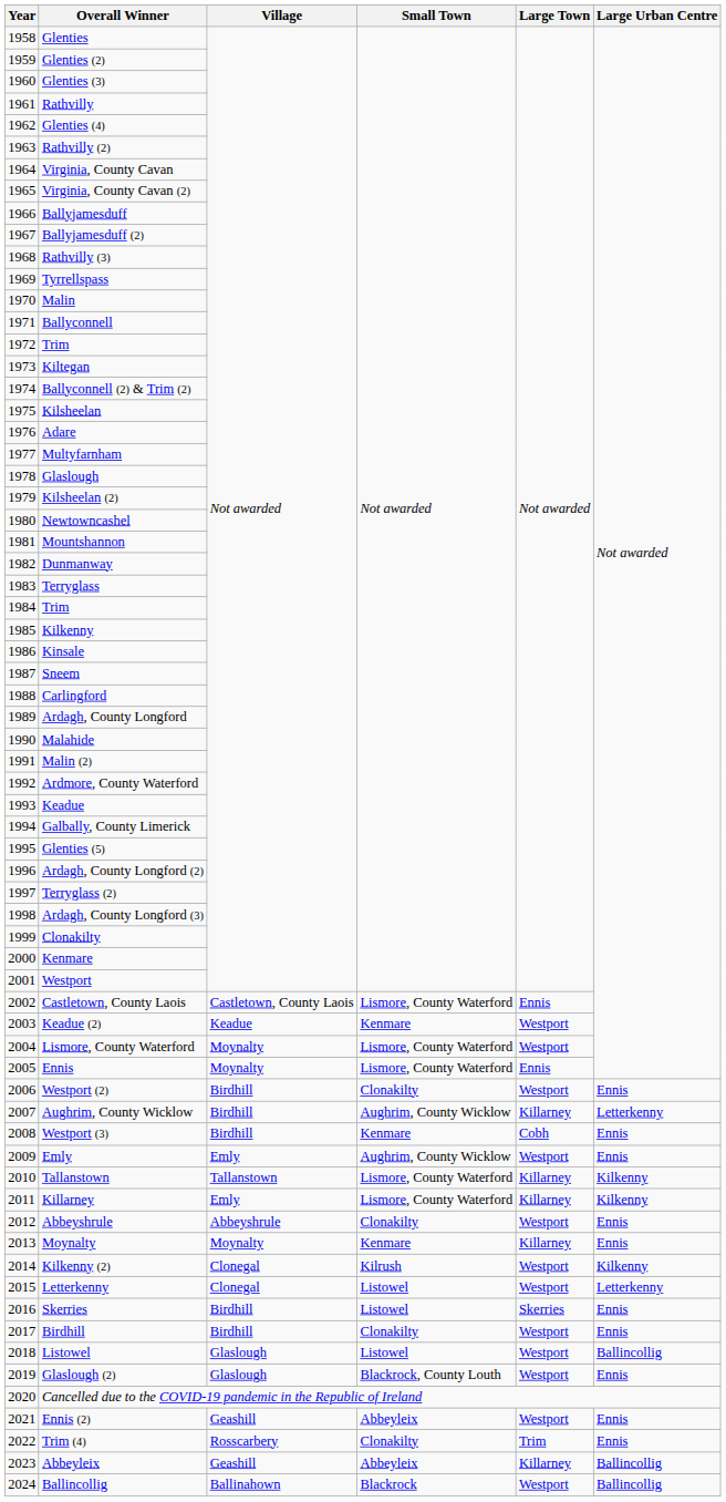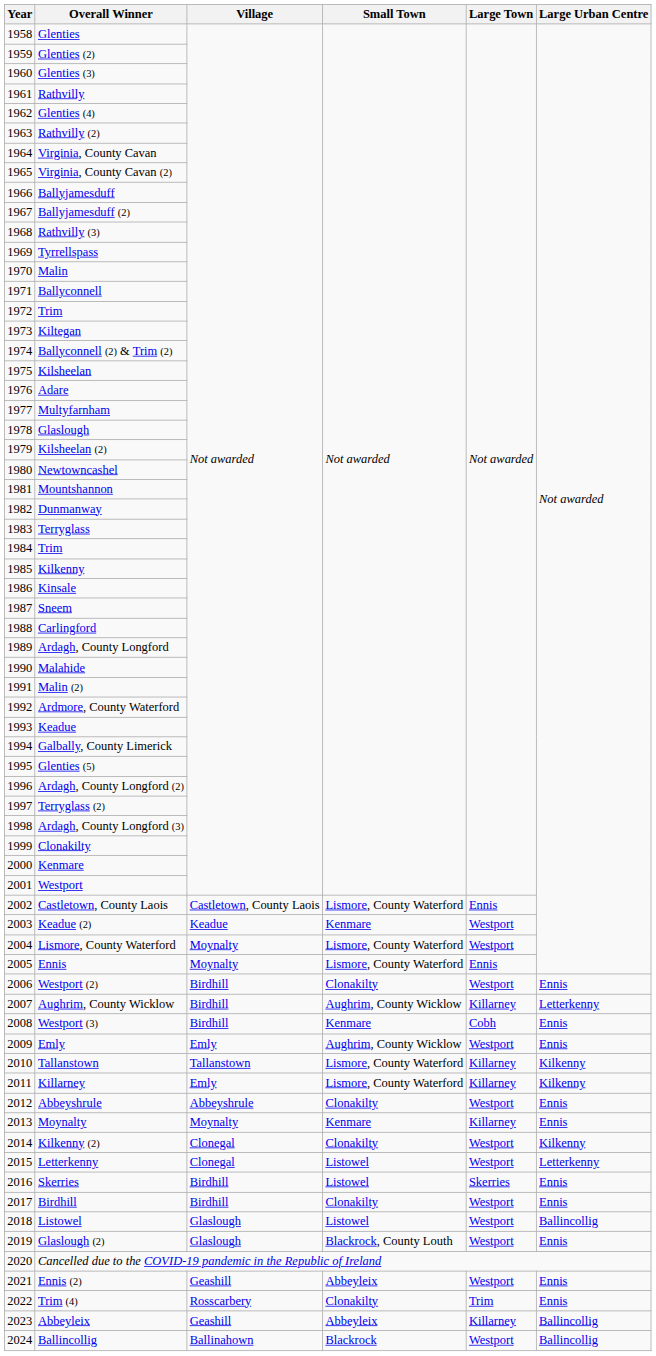 <table class="wikitable sortable">
 <tr>
 <th>Year</th>
 <th>Overall Winner</th>
 <th>Village</th>
 <th>Small Town</th>
 <th>Large Town</th>
 <th>Large Urban Centre</th>
 </tr>
 <tr>
 <td>1958</td>
 <td><a href='#'>Glenties</a></td>
 <td rowspan="44"><em>Not awarded</em></td>
 <td rowspan="44"><em>Not awarded</em></td>
 <td rowspan="44"><em>Not awarded</em></td>
 <td rowspan="48"><em>Not awarded</em></td>
 </tr>
 <tr>
 <td>1959</td>
 <td><a href='#'>Glenties</a> <small>(2)</small></td>
 </tr>
 <tr>
 <td>1960</td>
 <td><a href='#'>Glenties</a> <small>(3)</small></td>
 </tr>
 <tr>
 <td>1961</td>
 <td><a href='#'>Rathvilly</a></td>
 </tr>
 <tr>
 <td>1962</td>
 <td><a href='#'>Glenties</a> <small>(4)</small></td>
 </tr>
 <tr>
 <td>1963</td>
 <td><a href='#'>Rathvilly</a> <small>(2)</small></td>
 </tr>
 <tr>
 <td>1964</td>
 <td><a href='#'>Virginia</a>, County Cavan</td>
 </tr>
 <tr>
 <td>1965</td>
 <td><a href='#'>Virginia</a>, County Cavan <small>(2)</small></td>
 </tr>
 <tr>
 <td>1966</td>
 <td><a href='#'>Ballyjamesduff</a></td>
 </tr>
 <tr>
 <td>1967</td>
 <td><a href='#'>Ballyjamesduff</a> <small>(2)</small></td>
 </tr>
 <tr>
 <td>1968</td>
 <td><a href='#'>Rathvilly</a> <small>(3)</small></td>
 </tr>
 <tr>
 <td>1969</td>
 <td><a href='#'>Tyrrellspass</a></td>
 </tr>
 <tr>
 <td>1970</td>
 <td><a href='#'>Malin</a></td>
 </tr>
 <tr>
 <td>1971</td>
 <td><a href='#'>Ballyconnell</a></td>
 </tr>
 <tr>
 <td>1972</td>
 <td><a href='#'>Trim</a></td>
 </tr>
 <tr>
 <td>1973</td>
 <td><a href='#'>Kiltegan</a></td>
 </tr>
 <tr>
 <td>1974</td>
 <td><a href='#'>Ballyconnell</a> <small>(2)</small> & <a href='#'>Trim</a> <small>(2)</small></td>
 </tr>
 <tr>
 <td>1975</td>
 <td><a href='#'>Kilsheelan</a></td>
 </tr>
 <tr>
 <td>1976</td>
 <td><a href='#'>Adare</a></td>
 </tr>
 <tr>
 <td>1977</td>
 <td><a href='#'>Multyfarnham</a></td>
 </tr>
 <tr>
 <td>1978</td>
 <td><a href='#'>Glaslough</a></td>
 </tr>
 <tr>
 <td>1979</td>
 <td><a href='#'>Kilsheelan</a> <small>(2)</small></td>
 </tr>
 <tr>
 <td>1980</td>
 <td><a href='#'>Newtowncashel</a></td>
 </tr>
 <tr>
 <td>1981</td>
 <td><a href='#'>Mountshannon</a></td>
 </tr>
 <tr>
 <td>1982</td>
 <td><a href='#'>Dunmanway</a></td>
 </tr>
 <tr>
 <td>1983</td>
 <td><a href='#'>Terryglass</a></td>
 </tr>
 <tr>
 <td>1984</td>
 <td><a href='#'>Trim</a></td>
 </tr>
 <tr>
 <td>1985</td>
 <td><a href='#'>Kilkenny</a></td>
 </tr>
 <tr>
 <td>1986</td>
 <td><a href='#'>Kinsale</a></td>
 </tr>
 <tr>
 <td>1987</td>
 <td><a href='#'>Sneem</a></td>
 </tr>
 <tr>
 <td>1988</td>
 <td><a href='#'>Carlingford</a></td>
 </tr>
 <tr>
 <td>1989</td>
 <td><a href='#'>Ardagh</a>, County Longford</td>
 </tr>
 <tr>
 <td>1990</td>
 <td><a href='#'>Malahide</a></td>
 </tr>
 <tr>
 <td>1991</td>
 <td><a href='#'>Malin</a> <small>(2)</small></td>
 </tr>
 <tr>
 <td>1992</td>
 <td><a href='#'>Ardmore</a>, County Waterford</td>
 </tr>
 <tr>
 <td>1993</td>
 <td><a href='#'>Keadue</a></td>
 </tr>
 <tr>
 <td>1994</td>
 <td><a href='#'>Galbally</a>, County Limerick</td>
 </tr>
 <tr>
 <td>1995</td>
 <td><a href='#'>Glenties</a> <small>(5)</small></td>
 </tr>
 <tr>
 <td>1996</td>
 <td><a href='#'>Ardagh</a>, County Longford <small>(2)</small></td>
 </tr>
 <tr>
 <td>1997</td>
 <td><a href='#'>Terryglass</a> <small>(2)</small></td>
 </tr>
 <tr>
 <td>1998</td>
 <td><a href='#'>Ardagh</a>, County Longford <small>(3)</small></td>
 </tr>
 <tr>
 <td>1999</td>
 <td><a href='#'>Clonakilty</a></td>
 </tr>
 <tr>
 <td>2000</td>
 <td><a href='#'>Kenmare</a></td>
 </tr>
 <tr>
 <td>2001</td>
 <td><a href='#'>Westport</a></td>
 </tr>
 <tr>
 <td>2002</td>
 <td><a href='#'>Castletown</a>, County Laois</td>
 <td><a href='#'>Castletown</a>, County Laois</td>
 <td><a href='#'>Lismore</a>, County Waterford</td>
 <td><a href='#'>Ennis</a></td>
 </tr>
 <tr>
 <td>2003</td>
 <td><a href='#'>Keadue</a> <small>(2)</small></td>
 <td><a href='#'>Keadue</a></td>
 <td><a href='#'>Kenmare</a></td>
 <td><a href='#'>Westport</a></td>
 </tr>
 <tr>
 <td>2004</td>
 <td><a href='#'>Lismore</a>, County Waterford</td>
 <td><a href='#'>Moynalty</a></td>
 <td><a href='#'>Lismore</a>, County Waterford</td>
 <td><a href='#'>Westport</a></td>
 </tr>
 <tr>
 <td>2005</td>
 <td><a href='#'>Ennis</a></td>
 <td><a href='#'>Moynalty</a></td>
 <td><a href='#'>Lismore</a>, County Waterford</td>
 <td><a href='#'>Ennis</a></td>
 </tr>
 <tr>
 <td>2006</td>
 <td><a href='#'>Westport</a> <small>(2)</small></td>
 <td><a href='#'>Birdhill</a></td>
 <td><a href='#'>Clonakilty</a></td>
 <td><a href='#'>Westport</a></td>
 <td><a href='#'>Ennis</a></td>
 </tr>
 <tr>
 <td>2007</td>
 <td><a href='#'>Aughrim</a>, County Wicklow</td>
 <td><a href='#'>Birdhill</a></td>
 <td><a href='#'>Aughrim</a>, County Wicklow</td>
 <td><a href='#'>Killarney</a></td>
 <td><a href='#'>Letterkenny</a></td>
 </tr>
 <tr>
 <td>2008</td>
 <td><a href='#'>Westport</a> <small>(3)</small></td>
 <td><a href='#'>Birdhill</a></td>
 <td><a href='#'>Kenmare</a></td>
 <td><a href='#'>Cobh</a></td>
 <td><a href='#'>Ennis</a></td>
 </tr>
 <tr>
 <td>2009</td>
 <td><a href='#'>Emly</a></td>
 <td><a href='#'>Emly</a></td>
 <td><a href='#'>Aughrim</a>, County Wicklow</td>
 <td><a href='#'>Westport</a></td>
 <td><a href='#'>Ennis</a></td>
 </tr>
 <tr>
 <td>2010</td>
 <td><a href='#'>Tallanstown</a></td>
 <td><a href='#'>Tallanstown</a></td>
 <td><a href='#'>Lismore</a>, County Waterford</td>
 <td><a href='#'>Killarney</a></td>
 <td><a href='#'>Kilkenny</a></td>
 </tr>
 <tr>
 <td>2011</td>
 <td><a href='#'>Killarney</a></td>
 <td><a href='#'>Emly</a></td>
 <td><a href='#'>Lismore</a>, County Waterford</td>
 <td><a href='#'>Killarney</a></td>
 <td><a href='#'>Kilkenny</a></td>
 </tr>
 <tr>
 <td>2012</td>
 <td><a href='#'>Abbeyshrule</a></td>
 <td><a href='#'>Abbeyshrule</a></td>
 <td><a href='#'>Clonakilty</a></td>
 <td><a href='#'>Westport</a></td>
 <td><a href='#'>Ennis</a></td>
 </tr>
 <tr>
 <td>2013</td>
 <td><a href='#'>Moynalty</a></td>
 <td><a href='#'>Moynalty</a></td>
 <td><a href='#'>Kenmare</a></td>
 <td><a href='#'>Killarney</a></td>
 <td><a href='#'>Ennis</a></td>
 </tr>
 <tr>
 <td>2014</td>
 <td><a href='#'>Kilkenny</a> <small>(2)</small></td>
 <td><a href='#'>Clonegal</a></td>
-<td><a href='#'>Kilrush</a></td>
+<td><a href='#'>Clonakilty</a></td>
 <td><a href='#'>Westport</a></td>
 <td><a href='#'>Kilkenny</a></td>
 </tr>
 <tr>
 <td>2015</td>
 <td><a href='#'>Letterkenny</a></td>
 <td><a href='#'>Clonegal</a></td>
 <td><a href='#'>Listowel</a></td>
 <td><a href='#'>Westport</a></td>
 <td><a href='#'>Letterkenny</a></td>
 </tr>
 <tr>
 <td>2016</td>
 <td><a href='#'>Skerries</a></td>
 <td><a href='#'>Birdhill</a></td>
 <td><a href='#'>Listowel</a></td>
 <td><a href='#'>Skerries</a></td>
 <td><a href='#'>Ennis</a></td>
 </tr>
 <tr>
 <td>2017</td>
 <td><a href='#'>Birdhill</a></td>
 <td><a href='#'>Birdhill</a></td>
 <td><a href='#'>Clonakilty</a></td>
 <td><a href='#'>Westport</a></td>
 <td><a href='#'>Ennis</a></td>
 </tr>
 <tr>
 <td>2018</td>
 <td><a href='#'>Listowel</a></td>
 <td><a href='#'>Glaslough</a></td>
 <td><a href='#'>Listowel</a></td>
 <td><a href='#'>Westport</a></td>
 <td><a href='#'>Ballincollig</a></td>
 </tr>
 <tr>
 <td>2019</td>
 <td><a href='#'>Glaslough</a> <small>(2)</small></td>
 <td><a href='#'>Glaslough</a></td>
 <td><a href='#'>Blackrock</a>, County Louth</td>
 <td><a href='#'>Westport</a></td>
 <td><a href='#'>Ennis</a></td>
 </tr>
 <tr>
 <td>2020</td>
 <td colspan=5><em>Cancelled due to the <a href='#'>COVID-19 pandemic in the Republic of Ireland</a></em></td>
 </tr>
 <tr>
 <td>2021</td>
 <td><a href='#'>Ennis</a> <small>(2)</small></td>
 <td><a href='#'>Geashill</a></td>
 <td><a href='#'>Abbeyleix</a></td>
 <td><a href='#'>Westport</a></td>
 <td><a href='#'>Ennis</a></td>
 </tr>
 <tr>
 <td>2022</td>
 <td><a href='#'>Trim</a> <small>(4)</small></td>
 <td><a href='#'>Rosscarbery</a></td>
 <td><a href='#'>Clonakilty</a></td>
 <td><a href='#'>Trim</a></td>
 <td><a href='#'>Ennis</a></td>
 </tr>
 <tr>
 <td>2023</td>
 <td><a href='#'>Abbeyleix</a></td>
 <td><a href='#'>Geashill</a></td>
 <td><a href='#'>Abbeyleix</a></td>
 <td><a href='#'>Killarney</a></td>
 <td><a href='#'>Ballincollig</a></td>
 </tr>
 <tr>
 <td>2024</td>
 <td><a href='#'>Ballincollig</a></td>
 <td><a href='#'>Ballinahown</a></td>
 <td><a href='#'>Blackrock</a></td>
 <td><a href='#'>Westport</a></td>
 <td><a href='#'>Ballincollig</a></td>
 </tr>
 </table>
